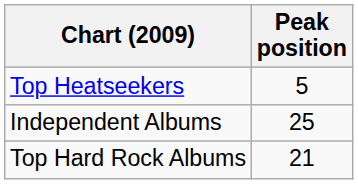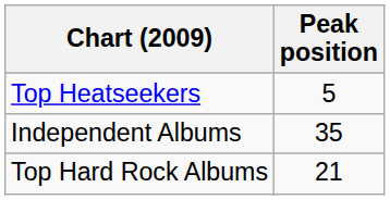 <table class="wikitable">
 <tr>
 <th align="left">Chart (2009)</th>
 <th style="text-align:center;">Peak<br>position</th>
 </tr>
 <tr>
 <td align="left"><a href='#'>Top Heatseekers</a></td>
 <td style="text-align:center;">5</td>
 </tr>
 <tr>
 <td align="left">Independent Albums</td>
-<td style="text-align:center;">25</td>
+<td style="text-align:center;">35</td>
 </tr>
 <tr>
 <td align="left">Top Hard Rock Albums</td>
 <td style="text-align:center;">21</td>
 </tr>
 </table>
